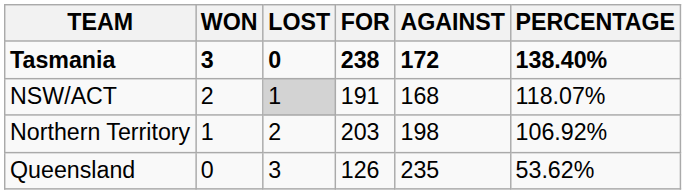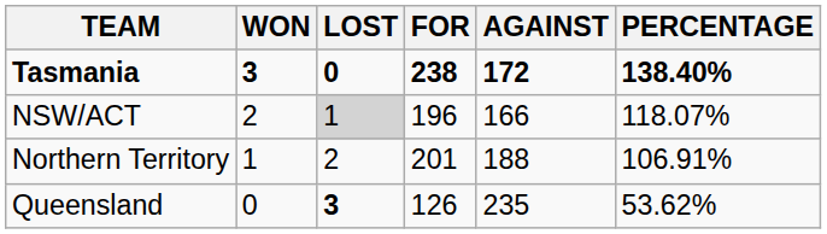 <table class="wikitable">
 <tr>
 <th>TEAM</th>
 <th>WON</th>
 <th>LOST</th>
 <th>FOR</th>
 <th>AGAINST</th>
 <th>PERCENTAGE</th>
 </tr>
 <tr>
 <td><strong>Tasmania</strong></td>
 <td><strong>3</strong></td>
 <td><strong>0</strong></td>
 <td><strong>238</strong></td>
 <td><strong>172</strong></td>
 <td><strong>138.40%</strong></td>
 </tr>
 <tr>
 <td>NSW/ACT</td>
 <td>2</td>
 <td style="background: lightgrey;">1</td>
-<td>191</td>
-<td>168</td>
+<td>196</td>
+<td>166</td>
 <td>118.07%</td>
 </tr>
 <tr>
 <td>Northern Territory</td>
 <td>1</td>
 <td>2</td>
-<td>203</td>
-<td>198</td>
-<td>106.92%</td>
+<td>201</td>
+<td>188</td>
+<td>106.91%</td>
 </tr>
 <tr>
 <td>Queensland</td>
 <td>0</td>
-<td>3</td>
+<td><strong>3</strong></td>
 <td>126</td>
 <td>235</td>
 <td>53.62%</td>
 </tr>
 </table>
